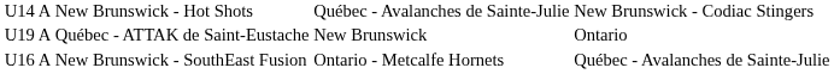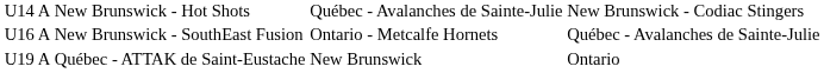 <table>
 <tr>
 <td>U14 A</td>
 <td> New Brunswick - Hot Shots</td>
 <td> Québec - Avalanches de Sainte-Julie</td>
 <td> New Brunswick - Codiac Stingers</td>
 </tr>
 <tr>
+<td>U16 A</td>
+<td> New Brunswick - SouthEast Fusion</td>
+<td> Ontario - Metcalfe Hornets</td>
+<td> Québec - Avalanches de Sainte-Julie</td>
+</tr>
+<tr>
 <td>U19 A</td>
 <td> Québec - ATTAK de Saint-Eustache</td>
 <td> New Brunswick</td>
 <td> Ontario</td>
 </tr>
-<tr>
-<td>U16 A</td>
-<td> New Brunswick - SouthEast Fusion</td>
-<td> Ontario - Metcalfe Hornets</td>
-<td> Québec - Avalanches de Sainte-Julie</td>
-</tr>
 </table>
